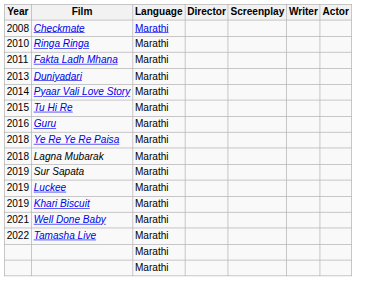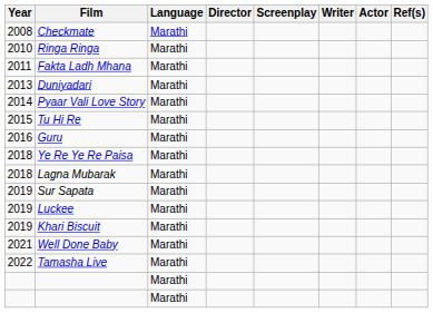 <table class="wikitable sortable">
 <tr>
 <th>Year</th>
 <th>Film</th>
 <th>Language</th>
 <th>Director</th>
 <th>Screenplay</th>
 <th>Writer</th>
 <th>Actor</th>
+<th class="sortable">Ref(s)</th>
 </tr>
 <tr>
 <td>2008</td>
 <td><em><a href='#'>Checkmate</a></em></td>
 <td><a href='#'>Marathi</a></td>
+<td></td>
 <td></td>
 <td></td>
 <td></td>
 <td></td>
 </tr>
 <tr>
 <td>2010</td>
 <td><em><a href='#'>Ringa Ringa</a></em></td>
 <td>Marathi</td>
 <td></td>
 <td></td>
 <td></td>
 <td></td>
+<td></td>
 </tr>
 <tr>
 <td>2011</td>
 <td><em><a href='#'>Fakta Ladh Mhana</a></em></td>
 <td>Marathi</td>
+<td></td>
 <td></td>
 <td></td>
 <td></td>
 <td></td>
 </tr>
 <tr>
 <td>2013</td>
 <td><em><a href='#'>Duniyadari</a></em></td>
 <td>Marathi</td>
 <td></td>
 <td></td>
 <td></td>
 <td></td>
+<td></td>
 </tr>
 <tr>
 <td>2014</td>
 <td><em><a href='#'>Pyaar Vali Love Story</a></em></td>
 <td>Marathi</td>
+<td></td>
 <td></td>
 <td></td>
 <td></td>
 <td></td>
 </tr>
 <tr>
 <td>2015</td>
 <td><em><a href='#'>Tu Hi Re</a></em></td>
 <td>Marathi</td>
 <td></td>
 <td></td>
 <td></td>
 <td></td>
+<td></td>
 </tr>
 <tr>
 <td>2016</td>
 <td><em><a href='#'>Guru</a></em></td>
 <td>Marathi</td>
+<td></td>
 <td></td>
 <td></td>
 <td></td>
 <td></td>
 </tr>
 <tr>
 <td>2018</td>
 <td><em><a href='#'>Ye Re Ye Re Paisa</a></em></td>
 <td>Marathi</td>
 <td></td>
 <td></td>
 <td></td>
 <td></td>
+<td></td>
 </tr>
 <tr>
 <td>2018</td>
 <td><em>Lagna Mubarak</em></td>
 <td>Marathi</td>
+<td></td>
 <td></td>
 <td></td>
 <td></td>
 <td></td>
 </tr>
 <tr>
 <td>2019</td>
 <td><em>Sur Sapata</em></td>
 <td>Marathi</td>
 <td></td>
 <td></td>
 <td></td>
 <td></td>
+<td></td>
 </tr>
 <tr>
 <td>2019</td>
 <td><em><a href='#'>Luckee</a></em></td>
 <td>Marathi</td>
+<td></td>
 <td></td>
 <td></td>
 <td></td>
 <td></td>
 </tr>
 <tr>
 <td>2019</td>
 <td><em><a href='#'>Khari Biscuit</a></em></td>
 <td>Marathi</td>
 <td></td>
 <td></td>
 <td></td>
 <td></td>
+<td></td>
 </tr>
 <tr>
 <td>2021</td>
 <td><em><a href='#'>Well Done Baby</a></em></td>
 <td>Marathi</td>
+<td></td>
 <td></td>
 <td></td>
 <td></td>
 <td></td>
 </tr>
 <tr>
 <td>2022</td>
 <td><em><a href='#'>Tamasha Live</a></em></td>
 <td>Marathi</td>
 <td></td>
 <td></td>
 <td></td>
 <td></td>
+<td></td>
 </tr>
 <tr>
 <td></td>
 <td></td>
 <td>Marathi</td>
+<td></td>
 <td></td>
 <td></td>
 <td></td>
 <td></td>
 </tr>
 <tr>
 <td></td>
 <td></td>
 <td>Marathi</td>
 <td></td>
 <td></td>
 <td></td>
 <td></td>
+<td></td>
 </tr>
 </table>
